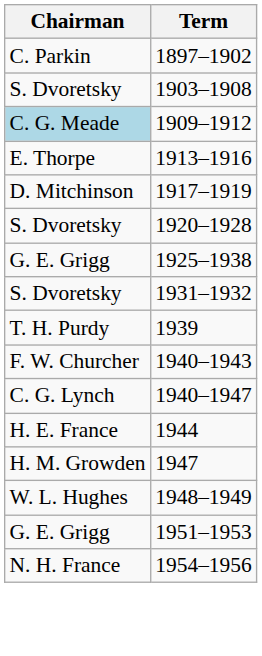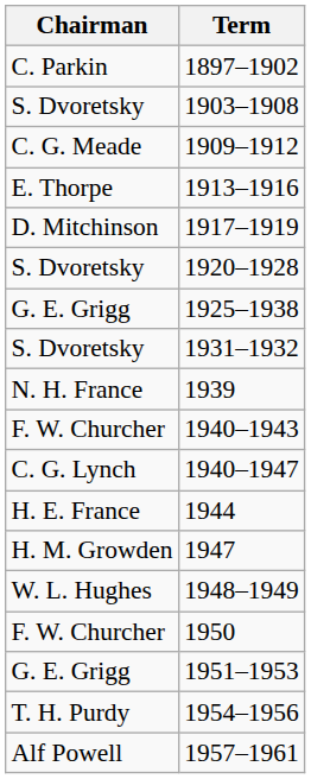 <table class="wikitable">
 <tr>
 <th>Chairman</th>
 <th>Term</th>
 </tr>
 <tr>
 <td>C. Parkin</td>
 <td>1897–1902</td>
 </tr>
 <tr>
 <td>S. Dvoretsky</td>
 <td>1903–1908</td>
 </tr>
 <tr>
-<td style="background: lightblue;">C. G. Meade</td>
+<td>C. G. Meade</td>
 <td>1909–1912</td>
 </tr>
 <tr>
 <td>E. Thorpe</td>
 <td>1913–1916</td>
 </tr>
 <tr>
 <td>D. Mitchinson</td>
 <td>1917–1919</td>
 </tr>
 <tr>
 <td>S. Dvoretsky</td>
 <td>1920–1928</td>
 </tr>
 <tr>
 <td>G. E. Grigg</td>
 <td>1925–1938</td>
 </tr>
 <tr>
 <td>S. Dvoretsky</td>
 <td>1931–1932</td>
 </tr>
 <tr>
-<td>T. H. Purdy</td>
+<td>N. H. France</td>
 <td>1939</td>
 </tr>
 <tr>
 <td>F. W. Churcher</td>
 <td>1940–1943</td>
 </tr>
 <tr>
 <td>C. G. Lynch</td>
 <td>1940–1947</td>
 </tr>
 <tr>
 <td>H. E. France</td>
 <td>1944</td>
 </tr>
 <tr>
 <td>H. M. Growden</td>
 <td>1947</td>
 </tr>
 <tr>
 <td>W. L. Hughes</td>
 <td>1948–1949</td>
 </tr>
 <tr>
+<td>F. W. Churcher</td>
+<td>1950</td>
+</tr>
+<tr>
 <td>G. E. Grigg</td>
 <td>1951–1953</td>
 </tr>
 <tr>
-<td>N. H. France</td>
+<td>T. H. Purdy</td>
 <td>1954–1956</td>
 </tr>
+<tr>
+<td>Alf Powell</td>
+<td>1957–1961</td>
+</tr>
 </table>
